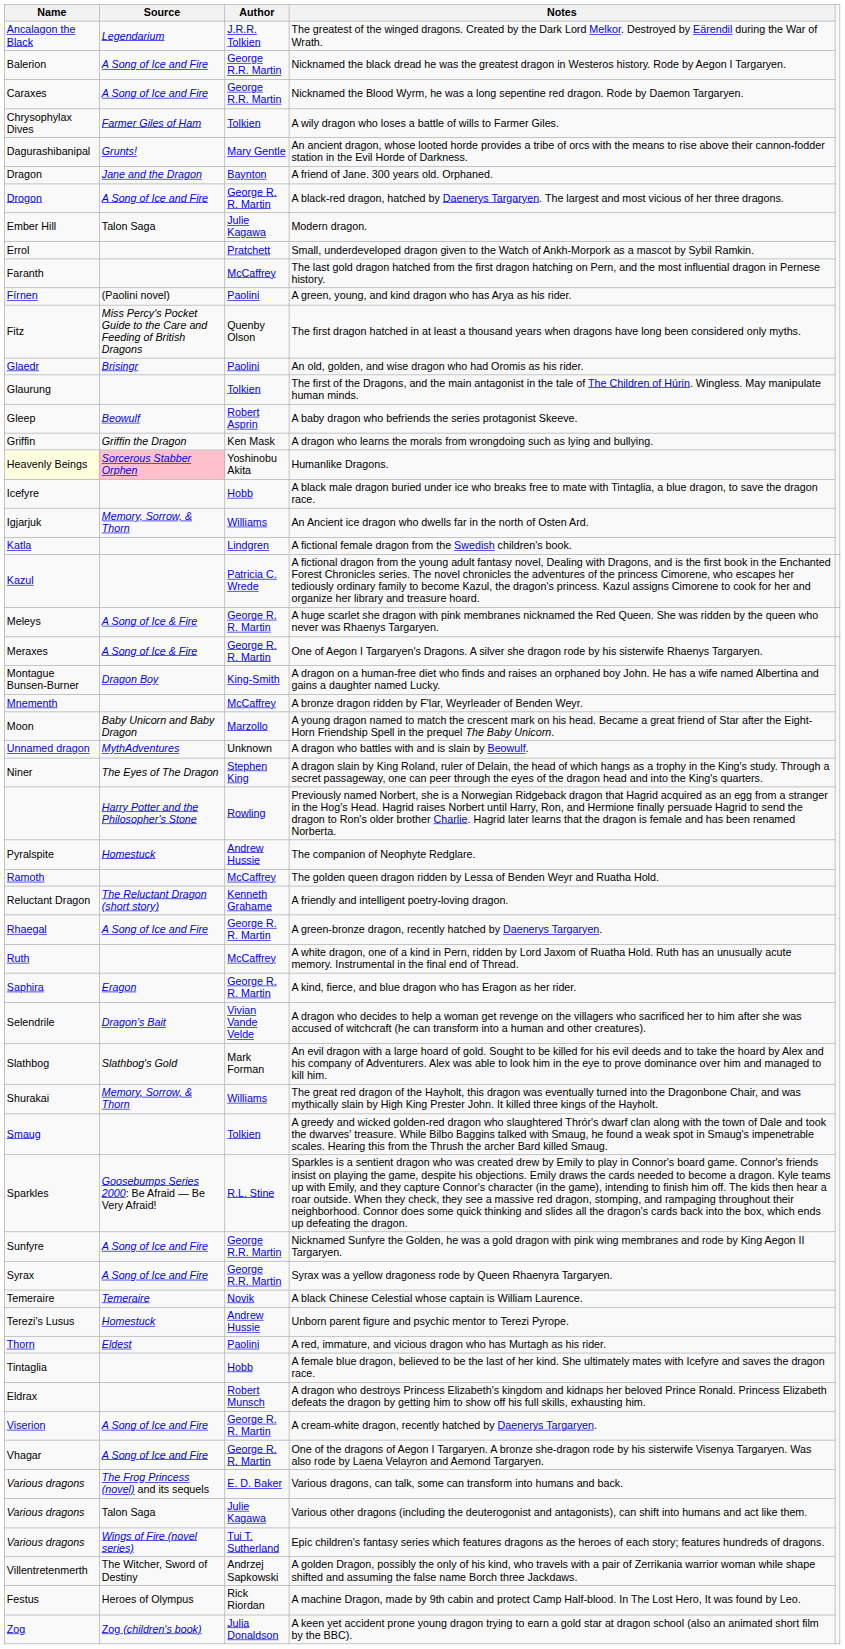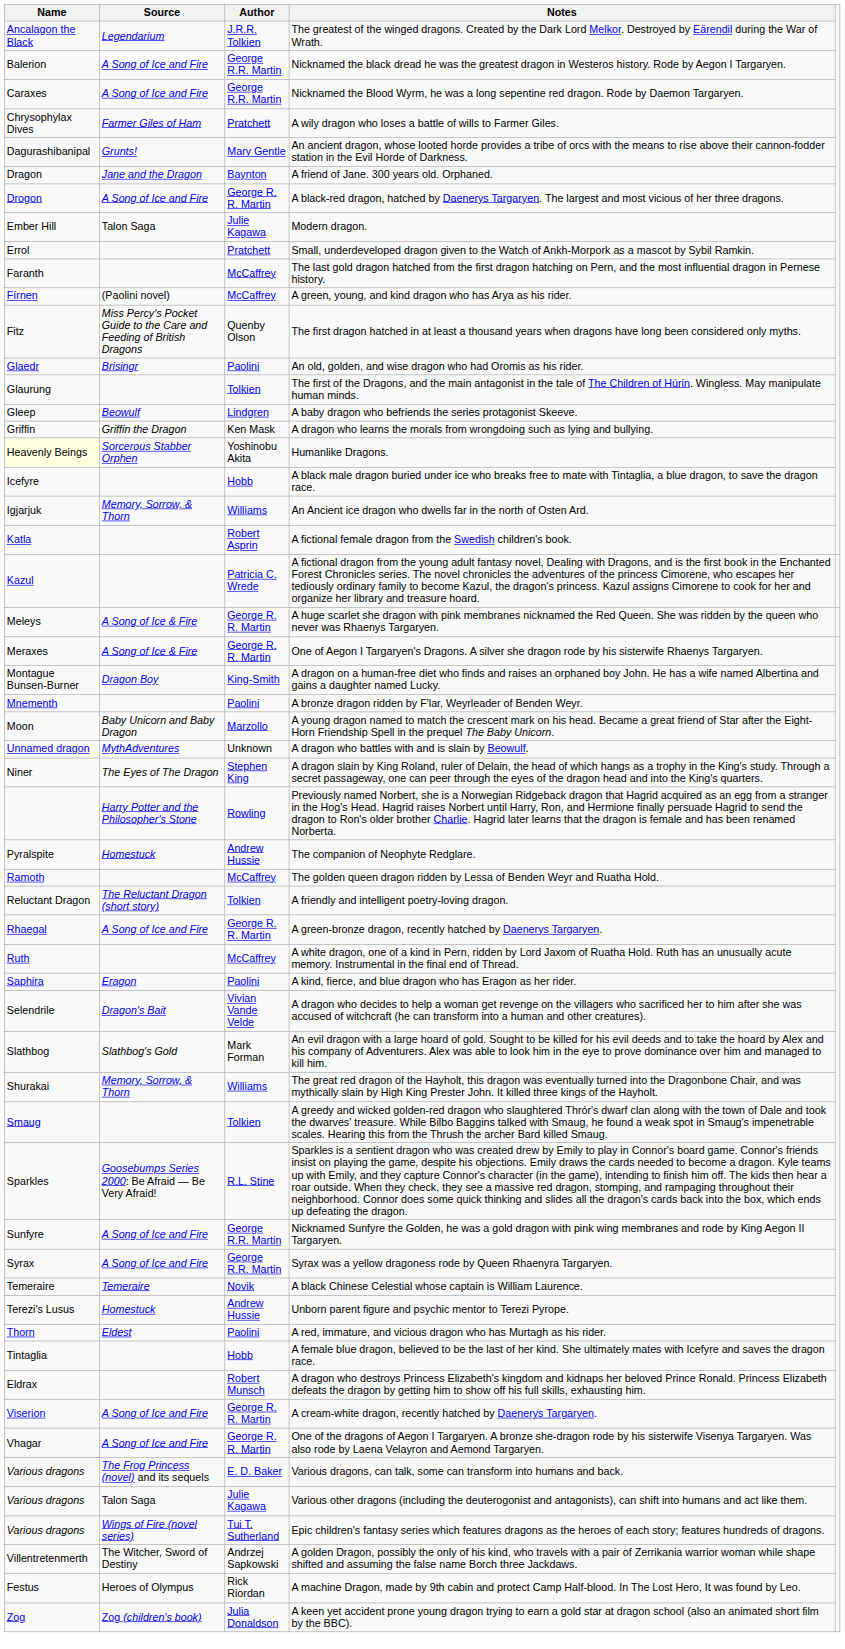 <table class="wikitable sortable" style="text-align: left">
 <tr>
 <th class="sortable">Name</th>
 <th class="sortable">Source</th>
 <th class="sortable">Author</th>
 <th class="unsortable">Notes</th>
 </tr>
 <tr>
 <td><a href='#'>Ancalagon the Black</a></td>
 <td><em><a href='#'>Legendarium</a></em></td>
 <td><a href='#'>J.R.R. Tolkien</a></td>
 <td>The greatest of the winged dragons. Created by the Dark Lord <a href='#'>Melkor</a>. Destroyed by <a href='#'>Eärendil</a> during the War of Wrath.</td>
 </tr>
 <tr>
 <td>Balerion</td>
 <td><em><a href='#'>A Song of Ice and Fire</a></em></td>
 <td><a href='#'>George R.R. Martin</a></td>
 <td>Nicknamed the black dread he was the greatest dragon in Westeros history. Rode by Aegon I Targaryen.</td>
 </tr>
 <tr>
 <td>Caraxes</td>
 <td><em><a href='#'>A Song of Ice and Fire</a></em></td>
 <td><a href='#'>George R.R. Martin</a></td>
 <td>Nicknamed the Blood Wyrm, he was a long sepentine red dragon. Rode by Daemon Targaryen.</td>
 </tr>
 <tr>
 <td>Chrysophylax Dives</td>
 <td><em><a href='#'>Farmer Giles of Ham</a></em></td>
-<td><a href='#'>Tolkien</a></td>
+<td><a href='#'>Pratchett</a></td>
 <td>A wily dragon who loses a battle of wills to Farmer Giles.</td>
 </tr>
 <tr>
 <td>Dagurashibanipal</td>
 <td><em><a href='#'>Grunts!</a></em></td>
 <td><a href='#'>Mary Gentle</a></td>
 <td>An ancient dragon, whose looted horde provides a tribe of orcs with the means to rise above their cannon-fodder station in the Evil Horde of Darkness.</td>
 </tr>
 <tr>
 <td>Dragon</td>
 <td><em><a href='#'>Jane and the Dragon</a></em></td>
 <td><a href='#'>Baynton</a></td>
 <td>A friend of Jane. 300 years old. Orphaned.</td>
 </tr>
 <tr>
 <td><a href='#'>Drogon</a></td>
 <td><em><a href='#'>A Song of Ice and Fire</a></em></td>
 <td><a href='#'>George R. R. Martin</a></td>
 <td>A black-red dragon, hatched by <a href='#'>Daenerys Targaryen</a>. The largest and most vicious of her three dragons.</td>
 </tr>
 <tr>
 <td>Ember Hill</td>
 <td>Talon Saga</td>
 <td><a href='#'>Julie Kagawa</a></td>
 <td>Modern dragon.</td>
 </tr>
 <tr>
 <td>Errol</td>
 <td><em></em></td>
 <td><a href='#'>Pratchett</a></td>
 <td>Small, underdeveloped dragon given to the Watch of Ankh-Morpork as a mascot by Sybil Ramkin.</td>
 </tr>
 <tr>
 <td>Faranth</td>
 <td><em></em></td>
 <td><a href='#'>McCaffrey</a></td>
 <td>The last gold dragon hatched from the first dragon hatching on Pern, and the most influential dragon in Pernese history.</td>
 </tr>
 <tr>
 <td><a href='#'>Fírnen</a></td>
 <td><em></em> (Paolini novel)</td>
-<td><a href='#'>Paolini</a></td>
+<td><a href='#'>McCaffrey</a></td>
 <td>A green, young, and kind dragon who has Arya as his rider.</td>
 </tr>
 <tr>
 <td>Fitz</td>
 <td><em>Miss Percy's Pocket Guide to the Care and Feeding of British Dragons</em></td>
 <td>Quenby Olson</td>
 <td>The first dragon hatched in at least a thousand years when dragons have long been considered only myths.</td>
 </tr>
 <tr>
 <td><a href='#'>Glaedr</a></td>
 <td><em><a href='#'>Brisingr</a></em></td>
 <td><a href='#'>Paolini</a></td>
 <td>An old, golden, and wise dragon who had Oromis as his rider.</td>
 </tr>
 <tr>
 <td>Glaurung</td>
 <td><em></em></td>
 <td><a href='#'>Tolkien</a></td>
 <td>The first of the Dragons, and the main antagonist in the tale of <a href='#'>The Children of Húrin</a>. Wingless. May manipulate human minds.</td>
 </tr>
 <tr>
 <td>Gleep</td>
 <td><em><a href='#'>Beowulf</a></em></td>
-<td><a href='#'>Robert Asprin</a></td>
+<td><a href='#'>Lindgren</a></td>
 <td>A baby dragon who befriends the series protagonist Skeeve.</td>
 </tr>
 <tr>
 <td>Griffin</td>
 <td><em>Griffin the Dragon</em></td>
 <td>Ken Mask</td>
 <td>A dragon who learns the morals from wrongdoing such as lying and bullying.</td>
 </tr>
 <tr>
 <td style="background: lightyellow;">Heavenly Beings</td>
-<td style="background: pink;"><em><a href='#'>Sorcerous Stabber Orphen</a></em></td>
+<td><em><a href='#'>Sorcerous Stabber Orphen</a></em></td>
 <td>Yoshinobu Akita</td>
 <td>Humanlike Dragons.</td>
 </tr>
 <tr>
 <td>Icefyre</td>
 <td><em></em></td>
 <td><a href='#'>Hobb</a></td>
 <td>A black male dragon buried under ice who breaks free to mate with Tintaglia, a blue dragon, to save the dragon race.</td>
 </tr>
 <tr>
 <td>Igjarjuk</td>
 <td><em><a href='#'>Memory, Sorrow, & Thorn</a></em></td>
 <td><a href='#'>Williams</a></td>
 <td>An Ancient ice dragon who dwells far in the north of Osten Ard.</td>
 </tr>
 <tr>
 <td><a href='#'>Katla</a></td>
 <td><em></em></td>
-<td><a href='#'>Lindgren</a></td>
+<td><a href='#'>Robert Asprin</a></td>
 <td>A fictional female dragon from the <a href='#'>Swedish</a> children's book.</td>
 </tr>
 <tr>
 <td><a href='#'>Kazul</a></td>
 <td><em></em></td>
 <td><a href='#'>Patricia C. Wrede</a></td>
 <td>A fictional dragon from the young adult fantasy novel, Dealing with Dragons, and is the first book in the Enchanted Forest Chronicles series. The novel chronicles the adventures of the princess Cimorene, who escapes her tediously ordinary family to become Kazul, the dragon's princess. Kazul assigns Cimorene to cook for her and organize her library and treasure hoard.</td>
 <td></td>
 </tr>
 <tr>
 <td>Meleys</td>
 <td><em><a href='#'>A Song of Ice & Fire</a></em></td>
 <td><a href='#'>George R. R. Martin</a></td>
 <td>A huge scarlet she dragon with pink membranes nicknamed the Red Queen. She was ridden by the queen who never was Rhaenys Targaryen.</td>
 <td></td>
 </tr>
 <tr>
 <td>Meraxes</td>
 <td><em><a href='#'>A Song of Ice & Fire</a></em></td>
 <td><a href='#'>George R. R. Martin</a></td>
 <td>One of Aegon I Targaryen's Dragons. A silver she dragon rode by his sisterwife Rhaenys Targaryen.</td>
 </tr>
 <tr>
 <td>Montague Bunsen-Burner</td>
 <td><em><a href='#'>Dragon Boy</a></em></td>
 <td><a href='#'>King-Smith</a></td>
 <td>A dragon on a human-free diet who finds and raises an orphaned boy John. He has a wife named Albertina and gains a daughter named Lucky.</td>
 </tr>
 <tr>
 <td><a href='#'>Mnementh</a></td>
 <td><em></em></td>
-<td><a href='#'>McCaffrey</a></td>
+<td><a href='#'>Paolini</a></td>
 <td>A bronze dragon ridden by F'lar, Weyrleader of Benden Weyr.</td>
 </tr>
 <tr>
 <td>Moon</td>
 <td><em>Baby Unicorn and Baby Dragon</em></td>
 <td><a href='#'>Marzollo</a></td>
 <td>A young dragon named to match the crescent mark on his head. Became a great friend of Star after the Eight-Horn Friendship Spell in the prequel <em>The Baby Unicorn</em>.</td>
 </tr>
 <tr>
 <td><a href='#'>Unnamed dragon</a></td>
 <td><em><a href='#'>MythAdventures</a></em></td>
 <td>Unknown</td>
 <td>A dragon who battles with and is slain by <a href='#'>Beowulf</a>.</td>
 </tr>
 <tr>
 <td>Niner</td>
 <td><em>The Eyes of The Dragon</em></td>
 <td><a href='#'>Stephen King</a></td>
 <td>A dragon slain by King Roland, ruler of Delain, the head of which hangs as a trophy in the King's study. Through a secret passageway, one can peer through the eyes of the dragon head and into the King's quarters.</td>
 </tr>
 <tr>
 <td></td>
 <td><em><a href='#'>Harry Potter and the Philosopher's Stone</a></em></td>
 <td><a href='#'>Rowling</a></td>
 <td>Previously named Norbert, she is a Norwegian Ridgeback dragon that Hagrid acquired as an egg from a stranger in the Hog's Head. Hagrid raises Norbert until Harry, Ron, and Hermione finally persuade Hagrid to send the dragon to Ron's older brother <a href='#'>Charlie</a>. Hagrid later learns that the dragon is female and has been renamed Norberta.</td>
 </tr>
 <tr>
 <td>Pyralspite</td>
 <td><em><a href='#'>Homestuck</a></em></td>
 <td><a href='#'>Andrew Hussie</a></td>
 <td>The companion of Neophyte Redglare.</td>
 </tr>
 <tr>
 <td><a href='#'>Ramoth</a></td>
 <td><em></em></td>
 <td><a href='#'>McCaffrey</a></td>
 <td>The golden queen dragon ridden by Lessa of Benden Weyr and Ruatha Hold.</td>
 </tr>
 <tr>
 <td>Reluctant Dragon</td>
 <td><em><a href='#'>The Reluctant Dragon (short story)</a></em></td>
-<td><a href='#'>Kenneth Grahame</a></td>
+<td><a href='#'>Tolkien</a></td>
 <td>A friendly and intelligent poetry-loving dragon.</td>
 </tr>
 <tr>
 <td><a href='#'>Rhaegal</a></td>
 <td><em><a href='#'>A Song of Ice and Fire</a></em></td>
 <td><a href='#'>George R. R. Martin</a></td>
 <td>A green-bronze dragon, recently hatched by <a href='#'>Daenerys Targaryen</a>.</td>
 </tr>
 <tr>
 <td><a href='#'>Ruth</a></td>
 <td><em></em></td>
 <td><a href='#'>McCaffrey</a></td>
 <td>A white dragon, one of a kind in Pern, ridden by Lord Jaxom of Ruatha Hold. Ruth has an unusually acute memory. Instrumental in the final end of Thread.</td>
 </tr>
 <tr>
 <td><a href='#'>Saphira</a></td>
 <td><em><a href='#'>Eragon</a></em></td>
-<td><a href='#'>George R. R. Martin</a></td>
+<td><a href='#'>Paolini</a></td>
 <td>A kind, fierce, and blue dragon who has Eragon as her rider.</td>
 </tr>
 <tr>
 <td>Selendrile</td>
 <td><em><a href='#'>Dragon's Bait</a></em></td>
 <td><a href='#'>Vivian Vande Velde</a></td>
 <td>A dragon who decides to help a woman get revenge on the villagers who sacrificed her to him after she was accused of witchcraft (he can transform into a human and other creatures).</td>
 </tr>
 <tr>
 <td>Slathbog</td>
 <td><em>Slathbog's Gold</em></td>
 <td>Mark Forman</td>
 <td>An evil dragon with a large hoard of gold. Sought to be killed for his evil deeds and to take the hoard by Alex and his company of Adventurers. Alex was able to look him in the eye to prove dominance over him and managed to kill him.</td>
 </tr>
 <tr>
 <td>Shurakai</td>
 <td><em><a href='#'>Memory, Sorrow, & Thorn</a></em></td>
 <td><a href='#'>Williams</a></td>
 <td>The great red dragon of the Hayholt, this dragon was eventually turned into the Dragonbone Chair, and was mythically slain by High King Prester John. It killed three kings of the Hayholt.</td>
 </tr>
 <tr>
 <td><a href='#'>Smaug</a></td>
 <td><em></em></td>
 <td><a href='#'>Tolkien</a></td>
 <td>A greedy and wicked golden-red dragon who slaughtered Thrór's dwarf clan along with the town of Dale and took the dwarves' treasure. While Bilbo Baggins talked with Smaug, he found a weak spot in Smaug's impenetrable scales. Hearing this from the Thrush the archer Bard killed Smaug.</td>
 </tr>
 <tr>
 <td>Sparkles</td>
 <td><em><a href='#'>Goosebumps Series 2000</a></em>: Be Afraid — Be Very Afraid!</td>
 <td><a href='#'>R.L. Stine</a></td>
 <td>Sparkles is a sentient dragon who was created drew by Emily to play in Connor's board game. Connor's friends insist on playing the game, despite his objections. Emily draws the cards needed to become a dragon. Kyle teams up with Emily, and they capture Connor's character (in the game), intending to finish him off. The kids then hear a roar outside. When they check, they see a massive red dragon, stomping, and rampaging throughout their neighborhood. Connor does some quick thinking and slides all the dragon's cards back into the box, which ends up defeating the dragon.</td>
 </tr>
 <tr>
 <td>Sunfyre</td>
 <td><em><a href='#'>A Song of Ice and Fire</a></em></td>
 <td><a href='#'>George R.R. Martin</a></td>
 <td>Nicknamed Sunfyre the Golden, he was a gold dragon with pink wing membranes and rode by King Aegon II Targaryen.</td>
 </tr>
 <tr>
 <td>Syrax</td>
 <td><em><a href='#'>A Song of Ice and Fire</a></em></td>
 <td><a href='#'>George R.R. Martin</a></td>
 <td>Syrax was a yellow dragoness rode by Queen Rhaenyra Targaryen.</td>
 </tr>
 <tr>
 <td>Temeraire</td>
 <td><em><a href='#'>Temeraire</a></em></td>
 <td><a href='#'>Novik</a></td>
 <td>A black Chinese Celestial whose captain is William Laurence.</td>
 </tr>
 <tr>
 <td>Terezi's Lusus</td>
 <td><em><a href='#'>Homestuck</a></em></td>
 <td><a href='#'>Andrew Hussie</a></td>
 <td>Unborn parent figure and psychic mentor to Terezi Pyrope.</td>
 </tr>
 <tr>
 <td><a href='#'>Thorn</a></td>
 <td><em><a href='#'>Eldest</a></em></td>
 <td><a href='#'>Paolini</a></td>
 <td>A red, immature, and vicious dragon who has Murtagh as his rider.</td>
 </tr>
 <tr>
 <td>Tintaglia</td>
 <td><em></em></td>
 <td><a href='#'>Hobb</a></td>
 <td>A female blue dragon, believed to be the last of her kind. She ultimately mates with Icefyre and saves the dragon race.</td>
 </tr>
 <tr>
 <td>Eldrax</td>
 <td><em></em></td>
 <td><a href='#'>Robert Munsch</a></td>
 <td>A dragon who destroys Princess Elizabeth's kingdom and kidnaps her beloved Prince Ronald. Princess Elizabeth defeats the dragon by getting him to show off his full skills, exhausting him.</td>
 </tr>
 <tr>
 <td><a href='#'>Viserion</a></td>
 <td><em><a href='#'>A Song of Ice and Fire</a></em></td>
 <td><a href='#'>George R. R. Martin</a></td>
 <td>A cream-white dragon, recently hatched by <a href='#'>Daenerys Targaryen</a>.</td>
 </tr>
 <tr>
 <td>Vhagar</td>
 <td><em><a href='#'>A Song of Ice and Fire</a></em></td>
 <td><a href='#'>George R. R. Martin</a></td>
 <td>One of the dragons of Aegon I Targaryen. A bronze she-dragon rode by his sisterwife Visenya Targaryen. Was also rode by Laena Velayron and Aemond Targaryen.</td>
 </tr>
 <tr>
 <td><em>Various dragons</em></td>
 <td><em><a href='#'>The Frog Princess (novel)</a></em> and its sequels</td>
 <td><a href='#'>E. D. Baker</a></td>
 <td>Various dragons, can talk, some can transform into humans and back.</td>
 </tr>
 <tr>
 <td><em>Various dragons</em></td>
 <td>Talon Saga</td>
 <td><a href='#'>Julie Kagawa</a></td>
 <td>Various other dragons (including the deuterogonist and antagonists), can shift into humans and act like them.</td>
 </tr>
 <tr>
 <td><em>Various dragons</em></td>
 <td><em><a href='#'>Wings of Fire (novel series)</a></em></td>
 <td><a href='#'>Tui T. Sutherland</a></td>
 <td>Epic children's fantasy series which features dragons as the heroes of each story; features hundreds of dragons.</td>
 </tr>
 <tr>
 <td>Villentretenmerth</td>
 <td>The Witcher, Sword of Destiny</td>
 <td>Andrzej Sapkowski</td>
 <td>A golden Dragon, possibly the only of his kind, who travels with a pair of Zerrikania warrior woman while shape shifted and assuming the false name Borch three Jackdaws.</td>
 </tr>
 <tr>
 <td>Festus</td>
 <td>Heroes of Olympus</td>
 <td>Rick Riordan</td>
 <td>A machine Dragon, made by 9th cabin and protect Camp Half-blood. In The Lost Hero, It was found by Leo.</td>
 </tr>
 <tr>
 <td><a href='#'>Zog</a></td>
 <td><em><a href='#'></em>Zog<em> (children's book)</a></em></td>
 <td><a href='#'>Julia Donaldson</a></td>
 <td>A keen yet accident prone young dragon trying to earn a gold star at dragon school (also an animated short film by the BBC).</td>
 </tr>
 </table>
